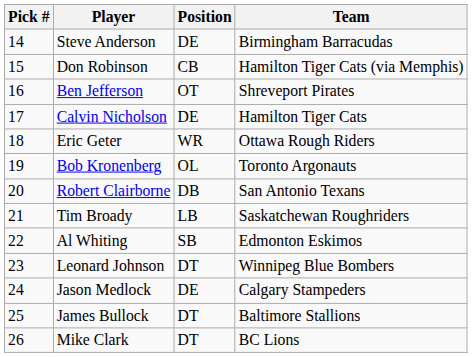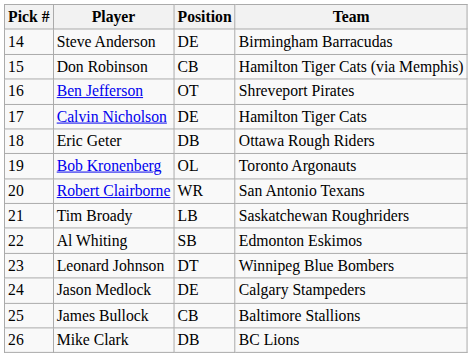 <table class="wikitable">
 <tr>
 <th>Pick #</th>
 <th>Player</th>
 <th>Position</th>
 <th>Team</th>
 </tr>
 <tr>
 <td>14</td>
 <td>Steve Anderson</td>
 <td>DE</td>
 <td>Birmingham Barracudas</td>
 </tr>
 <tr>
 <td>15</td>
 <td>Don Robinson</td>
 <td>CB</td>
 <td>Hamilton Tiger Cats (via Memphis)</td>
 </tr>
 <tr>
 <td>16</td>
 <td><a href='#'>Ben Jefferson</a></td>
 <td>OT</td>
 <td>Shreveport Pirates</td>
 </tr>
 <tr>
 <td>17</td>
 <td><a href='#'>Calvin Nicholson</a></td>
 <td>DE</td>
 <td>Hamilton Tiger Cats</td>
 </tr>
 <tr>
 <td>18</td>
 <td>Eric Geter</td>
-<td>WR</td>
+<td>DB</td>
 <td>Ottawa Rough Riders</td>
 </tr>
 <tr>
 <td>19</td>
 <td><a href='#'>Bob Kronenberg</a></td>
 <td>OL</td>
 <td>Toronto Argonauts</td>
 </tr>
 <tr>
 <td>20</td>
 <td><a href='#'>Robert Clairborne</a></td>
-<td>DB</td>
+<td>WR</td>
 <td>San Antonio Texans</td>
 </tr>
 <tr>
 <td>21</td>
 <td>Tim Broady</td>
 <td>LB</td>
 <td>Saskatchewan Roughriders</td>
 </tr>
 <tr>
 <td>22</td>
 <td>Al Whiting</td>
 <td>SB</td>
 <td>Edmonton Eskimos</td>
 </tr>
 <tr>
 <td>23</td>
 <td>Leonard Johnson</td>
 <td>DT</td>
 <td>Winnipeg Blue Bombers</td>
 </tr>
 <tr>
 <td>24</td>
 <td>Jason Medlock</td>
 <td>DE</td>
 <td>Calgary Stampeders</td>
 </tr>
 <tr>
 <td>25</td>
 <td>James Bullock</td>
-<td>DT</td>
+<td>CB</td>
 <td>Baltimore Stallions</td>
 </tr>
 <tr>
 <td>26</td>
 <td>Mike Clark</td>
-<td>DT</td>
+<td>DB</td>
 <td>BC Lions</td>
 </tr>
 </table>
